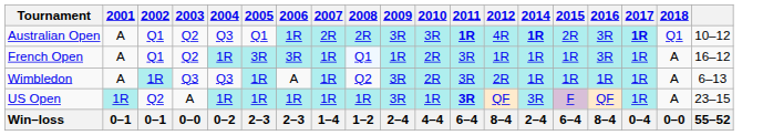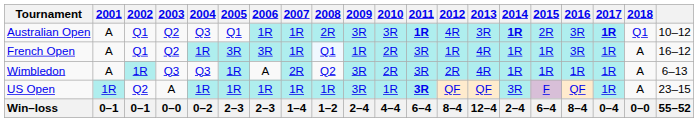 <table class=wikitable style=text-align:center;font-size:97%>
 <tr>
 <th>Tournament</th>
 <th><a href='#'>2001</a></th>
 <th><a href='#'>2002</a></th>
 <th><a href='#'>2003</a></th>
 <th><a href='#'>2004</a></th>
 <th><a href='#'>2005</a></th>
 <th><a href='#'>2006</a></th>
 <th><a href='#'>2007</a></th>
 <th><a href='#'>2008</a></th>
 <th><a href='#'>2009</a></th>
 <th><a href='#'>2010</a></th>
 <th><a href='#'>2011</a></th>
 <th><a href='#'>2012</a></th>
+<th><a href='#'>2013</a></th>
 <th><a href='#'>2014</a></th>
 <th><a href='#'>2015</a></th>
 <th><a href='#'>2016</a></th>
 <th><a href='#'>2017</a></th>
 <th><a href='#'>2018</a></th>
 <th></th>
 </tr>
 <tr>
 <td align=left><a href='#'>Australian Open</a></td>
 <td>A</td>
 <td><a href='#'>Q1</a></td>
 <td><a href='#'>Q2</a></td>
 <td><a href='#'>Q3</a></td>
 <td><a href='#'>Q1</a></td>
 <td bgcolor=afeeee><a href='#'>1R</a></td>
-<td bgcolor=afeeee><a href='#'>2R</a></td>
+<td bgcolor=afeeee><a href='#'>1R</a></td>
 <td bgcolor=afeeee><a href='#'>2R</a></td>
 <td bgcolor=afeeee><a href='#'>3R</a></td>
 <td bgcolor=afeeee><a href='#'>3R</a></td>
 <td bgcolor=afeeee><strong><a href='#'>1R</a></strong></td>
 <td bgcolor=afeeee><a href='#'>4R</a></td>
+<td bgcolor=afeeee><a href='#'>3R</a></td>
 <td bgcolor=afeeee><strong><a href='#'>1R</a></strong></td>
 <td bgcolor=afeeee><a href='#'>2R</a></td>
 <td bgcolor=afeeee><a href='#'>3R</a></td>
 <td bgcolor=afeeee><strong><a href='#'>1R</a></strong></td>
 <td><a href='#'>Q1</a></td>
 <td>10–12</td>
 </tr>
 <tr>
 <td align=left><a href='#'>French Open</a></td>
 <td>A</td>
 <td><a href='#'>Q1</a></td>
 <td><a href='#'>Q2</a></td>
 <td bgcolor=afeeee><a href='#'>1R</a></td>
 <td bgcolor=afeeee><a href='#'>3R</a></td>
 <td bgcolor=afeeee><a href='#'>3R</a></td>
 <td bgcolor=afeeee><a href='#'>1R</a></td>
 <td bgcolor=f0f8ff><a href='#'>Q1</a></td>
 <td bgcolor=afeeee><a href='#'>1R</a></td>
 <td bgcolor=afeeee><a href='#'>2R</a></td>
 <td bgcolor=afeeee><a href='#'>3R</a></td>
 <td bgcolor=afeeee><a href='#'>1R</a></td>
+<td bgcolor=afeeee><a href='#'>4R</a></td>
 <td bgcolor=afeeee><a href='#'>1R</a></td>
 <td bgcolor=afeeee><a href='#'>1R</a></td>
 <td bgcolor=afeeee><a href='#'>3R</a></td>
 <td bgcolor=afeeee><a href='#'>1R</a></td>
 <td>A</td>
 <td>16–12</td>
 </tr>
 <tr>
 <td align=left><a href='#'>Wimbledon</a></td>
 <td>A</td>
 <td bgcolor=afeeee><a href='#'>1R</a></td>
 <td><a href='#'>Q3</a></td>
 <td><a href='#'>Q3</a></td>
 <td bgcolor=afeeee><a href='#'>1R</a></td>
 <td>A</td>
-<td bgcolor=afeeee><a href='#'>1R</a></td>
+<td bgcolor=afeeee><a href='#'>2R</a></td>
 <td><a href='#'>Q2</a></td>
 <td bgcolor=afeeee><a href='#'>3R</a></td>
 <td bgcolor=afeeee><a href='#'>2R</a></td>
 <td bgcolor=afeeee><a href='#'>3R</a></td>
 <td bgcolor=afeeee><a href='#'>2R</a></td>
+<td bgcolor=afeeee><a href='#'>4R</a></td>
 <td bgcolor=afeeee><a href='#'>1R</a></td>
 <td bgcolor=afeeee><a href='#'>1R</a></td>
 <td bgcolor=afeeee><a href='#'>1R</a></td>
 <td bgcolor=afeeee><a href='#'>1R</a></td>
 <td>A</td>
 <td>6–13</td>
 </tr>
 <tr>
 <td align=left><a href='#'>US Open</a></td>
 <td bgcolor=afeeee><a href='#'>1R</a></td>
 <td><a href='#'>Q2</a></td>
 <td>A</td>
 <td bgcolor=afeeee><a href='#'>1R</a></td>
 <td bgcolor=afeeee><a href='#'>1R</a></td>
 <td bgcolor=afeeee><a href='#'>1R</a></td>
 <td bgcolor=afeeee><a href='#'>1R</a></td>
 <td bgcolor=afeeee><a href='#'>1R</a></td>
 <td bgcolor=afeeee><a href='#'>3R</a></td>
 <td bgcolor=afeeee><a href='#'>1R</a></td>
 <td bgcolor=afeeee><strong><a href='#'>3R</a></strong></td>
+<td bgcolor=ffebcd><a href='#'>QF</a></td>
 <td bgcolor=ffebcd><a href='#'>QF</a></td>
 <td bgcolor=afeeee><a href='#'>3R</a></td>
 <td bgcolor=thistle><a href='#'>F</a></td>
 <td bgcolor=ffebcd><a href='#'>QF</a></td>
 <td bgcolor=afeeee><a href='#'>1R</a></td>
 <td>A</td>
 <td>23–15</td>
 </tr>
 <tr>
 <th style="text-align:left;">Win–loss</th>
 <th>0–1</th>
 <th>0–1</th>
 <th>0–0</th>
 <th>0–2</th>
 <th>2–3</th>
 <th>2–3</th>
 <th>1–4</th>
 <th>1–2</th>
 <th>2–4</th>
 <th>4–4</th>
 <th>6–4</th>
 <th>8–4</th>
+<th>12–4</th>
 <th>2–4</th>
 <th>6–4</th>
 <th>8–4</th>
 <th>0–4</th>
 <th>0–0</th>
 <th>55–52</th>
 </tr>
 </table>
